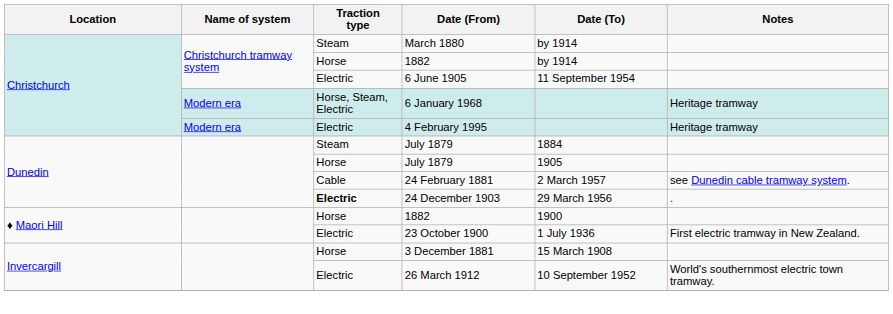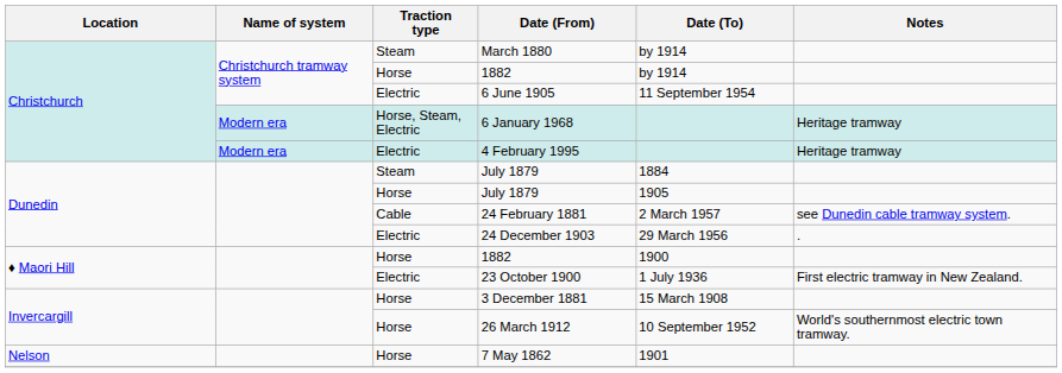 <table class="wikitable" width=100%>
 <tr>
 <th width=20%>Location</th>
 <th width=15%>Name of system</th>
 <th width=10%>Traction<br>type</th>
 <th width=15%>Date (From)</th>
 <th width=15%>Date (To)</th>
 <th width=25%>Notes</th>
 </tr>
 <tr>
 <td style="background:#CFECEC" rowspan="5"><a href='#'>Christchurch</a></td>
 <td rowspan="3"><a href='#'>Christchurch tramway system</a></td>
 <td>Steam</td>
 <td>March 1880</td>
 <td>by 1914</td>
 <td> </td>
 </tr>
 <tr>
 <td>Horse</td>
 <td>1882</td>
 <td>by 1914</td>
 <td> </td>
 </tr>
 <tr>
 <td>Electric</td>
 <td>6 June 1905</td>
 <td>11 September 1954</td>
 <td></td>
 </tr>
 <tr>
 <td style="background:#CFECEC"><a href='#'>Modern era</a></td>
 <td style="background:#CFECEC">Horse, Steam, Electric</td>
 <td style="background:#CFECEC">6 January 1968</td>
 <td style="background:#CFECEC"></td>
 <td style="background:#CFECEC">Heritage tramway</td>
 </tr>
 <tr>
 <td style="background:#CFECEC"><a href='#'>Modern era</a></td>
 <td style="background:#CFECEC">Electric</td>
 <td style="background:#CFECEC">4 February 1995</td>
 <td style="background:#CFECEC"></td>
 <td style="background:#CFECEC">Heritage tramway  </td>
 </tr>
 <tr>
 <td rowspan="4"><a href='#'>Dunedin</a></td>
 <td rowspan="4"> </td>
 <td>Steam</td>
 <td>July 1879</td>
 <td>1884</td>
 <td> </td>
 </tr>
 <tr>
 <td>Horse</td>
 <td>July 1879</td>
 <td>1905</td>
 <td> </td>
 </tr>
 <tr>
 <td>Cable</td>
 <td>24 February 1881</td>
 <td>2 March 1957</td>
 <td>see <a href='#'>Dunedin cable tramway system</a>.</td>
 </tr>
 <tr>
-<td><strong>Electric</strong></td>
+<td>Electric</td>
 <td>24 December 1903</td>
 <td>29 March 1956</td>
 <td>.</td>
 </tr>
 <tr>
 <td rowspan="2">♦ <a href='#'>Maori Hill</a></td>
 <td rowspan="2"> </td>
 <td>Horse</td>
 <td>1882</td>
 <td>1900</td>
 <td> </td>
 </tr>
 <tr>
 <td>Electric</td>
 <td>23 October 1900</td>
 <td>1 July 1936</td>
 <td>First electric tramway in New Zealand.</td>
 </tr>
 <tr>
 <td rowspan="2"><a href='#'>Invercargill</a></td>
 <td rowspan="2"> </td>
 <td>Horse</td>
 <td>3 December 1881</td>
 <td>15 March 1908</td>
 <td> </td>
 </tr>
 <tr>
-<td>Electric</td>
+<td>Horse</td>
 <td>26 March 1912</td>
 <td>10 September 1952</td>
 <td>World's southernmost electric town tramway.</td>
 </tr>
 <tr>
+<td><a href='#'>Nelson</a></td>
+<td> </td>
+<td>Horse</td>
+<td>7 May 1862</td>
+<td>1901</td>
+<td> </td>
+</tr>
+<tr>
 </tr>
 </table>
